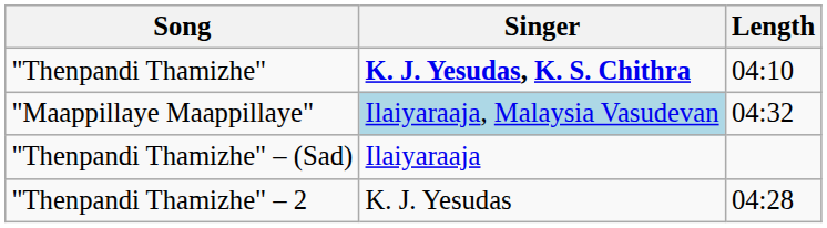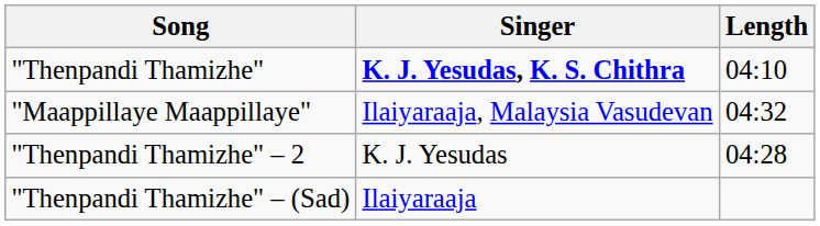 <table class="wikitable">
 <tr>
 <th>Song</th>
 <th>Singer</th>
 <th>Length</th>
 </tr>
 <tr>
 <td>"Thenpandi Thamizhe"</td>
 <td><strong><a href='#'>K. J. Yesudas</a>, <a href='#'>K. S. Chithra</a></strong></td>
 <td>04:10</td>
 </tr>
 <tr>
 <td>"Maappillaye Maappillaye"</td>
-<td style="background: lightblue;"><a href='#'>Ilaiyaraaja</a>, <a href='#'>Malaysia Vasudevan</a></td>
+<td><a href='#'>Ilaiyaraaja</a>, <a href='#'>Malaysia Vasudevan</a></td>
 <td>04:32</td>
+</tr>
+<tr>
+<td>"Thenpandi Thamizhe" – 2</td>
+<td>K. J. Yesudas</td>
+<td>04:28</td>
 </tr>
 <tr>
 <td>"Thenpandi Thamizhe" – (Sad)</td>
 <td><a href='#'>Ilaiyaraaja</a></td>
 <td></td>
 </tr>
-<tr>
-<td>"Thenpandi Thamizhe" – 2</td>
-<td>K. J. Yesudas</td>
-<td>04:28</td>
-</tr>
 </table>
